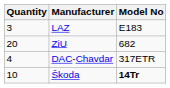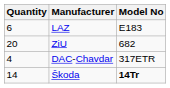 <table class="wikitable sortable">
 <tr>
 <th>Quantity</th>
 <th>Manufacturer</th>
 <th>Model No</th>
 </tr>
 <tr>
-<td>3</td>
+<td>6</td>
 <td><a href='#'>LAZ</a></td>
 <td>E183</td>
 </tr>
 <tr>
 <td>20</td>
 <td><a href='#'>ZiU</a></td>
 <td>682</td>
 </tr>
 <tr>
 <td>4</td>
 <td><a href='#'>DAC</a>-<a href='#'>Chavdar</a></td>
 <td>317ETR</td>
 </tr>
 <tr>
-<td>10</td>
+<td>14</td>
 <td><a href='#'>Škoda</a></td>
 <td><strong>14Tr</strong></td>
 </tr>
 </table>
